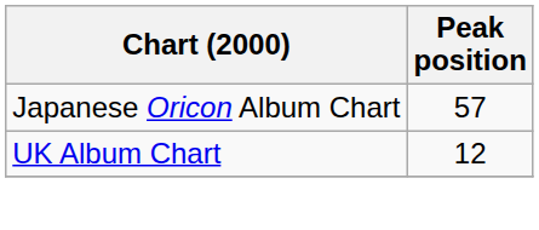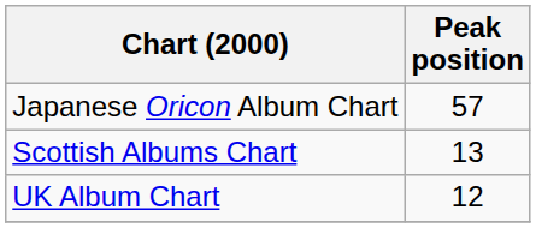 <table class="wikitable sortable">
 <tr>
 <th>Chart (2000)</th>
 <th>Peak<br>position</th>
 </tr>
 <tr>
 <td>Japanese <em><a href='#'>Oricon</a></em> Album Chart</td>
 <td align="center">57</td>
 </tr>
 <tr>
+<td><a href='#'>Scottish Albums Chart</a></td>
+<td align="center">13</td>
+</tr>
+<tr>
 <td><a href='#'>UK Album Chart</a></td>
 <td align="center">12</td>
 </tr>
 <tr>
 </tr>
 </table>
